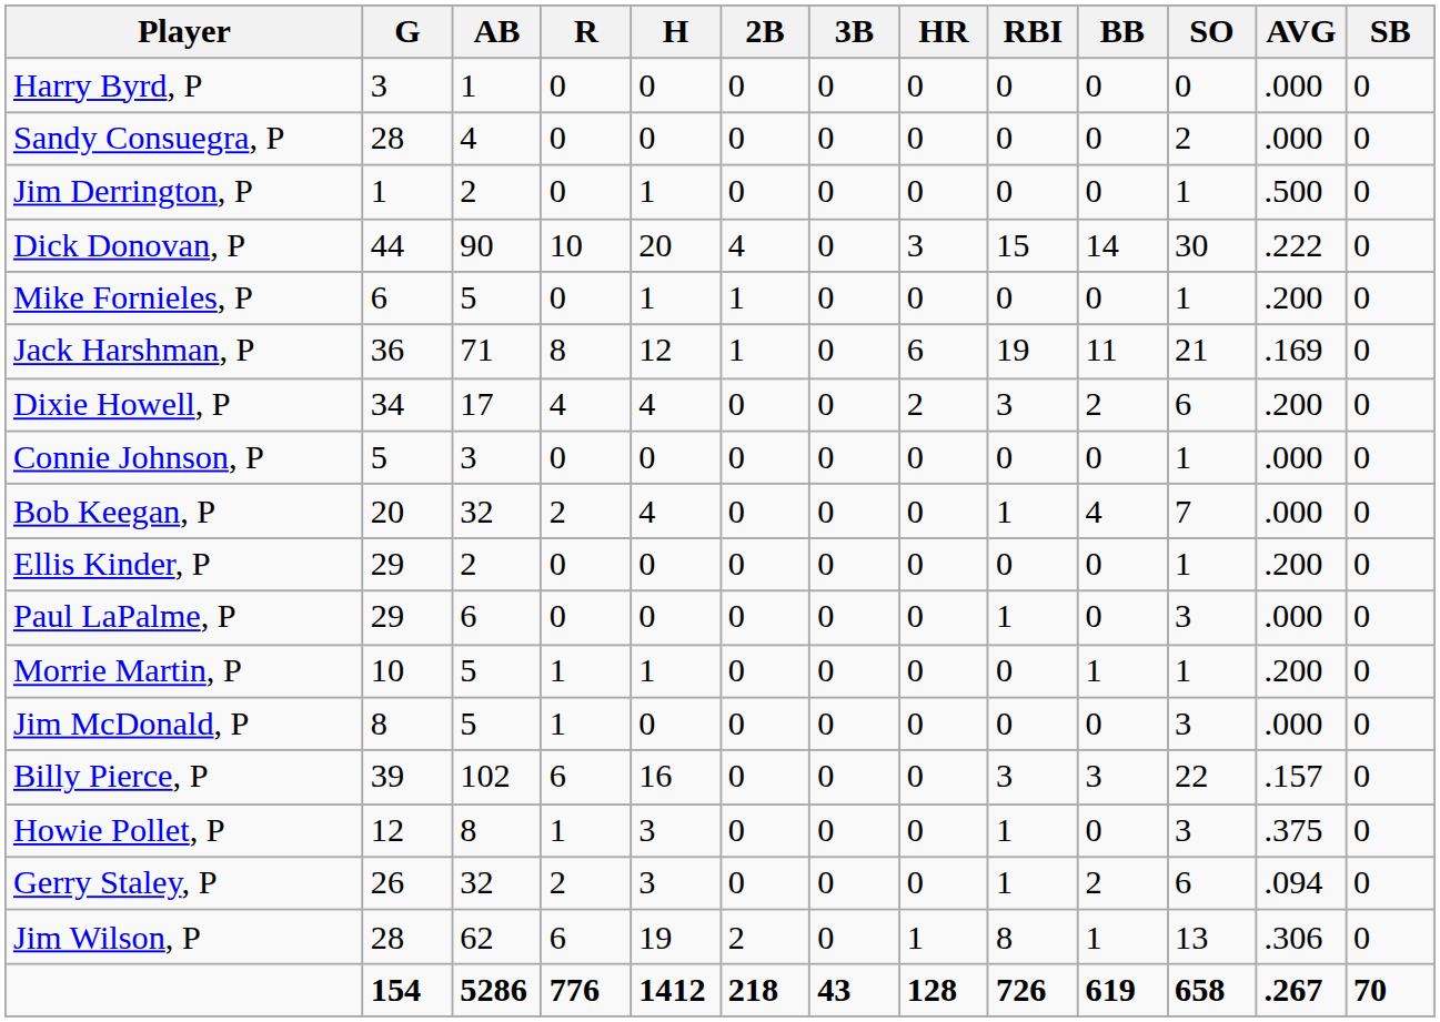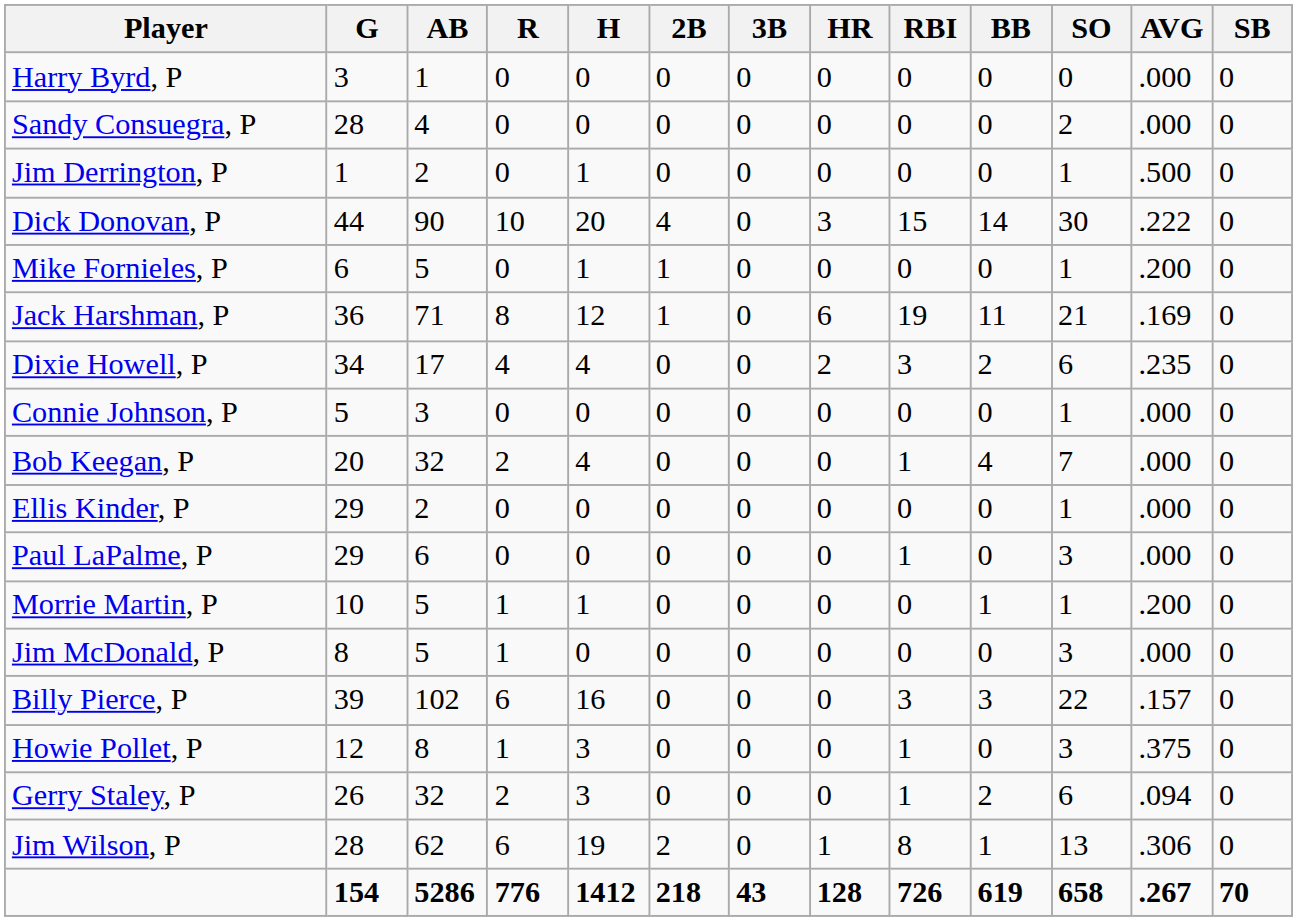 <table class="wikitable sortable">
 <tr>
 <th width="24%">Player</th>
 <th width="6%">G</th>
 <th width="6%">AB</th>
 <th width="6%">R</th>
 <th width="6%">H</th>
 <th width="6%">2B</th>
 <th width="6%">3B</th>
 <th width="6%">HR</th>
 <th width="6%">RBI</th>
 <th width="6%">BB</th>
 <th width="6%">SO</th>
 <th width="6%">AVG</th>
 <th width="6%">SB</th>
 </tr>
 <tr>
 <td><a href='#'>Harry Byrd</a>, P</td>
 <td>3</td>
 <td>1</td>
 <td>0</td>
 <td>0</td>
 <td>0</td>
 <td>0</td>
 <td>0</td>
 <td>0</td>
 <td>0</td>
 <td>0</td>
 <td>.000</td>
 <td>0</td>
 </tr>
 <tr>
 <td><a href='#'>Sandy Consuegra</a>, P</td>
 <td>28</td>
 <td>4</td>
 <td>0</td>
 <td>0</td>
 <td>0</td>
 <td>0</td>
 <td>0</td>
 <td>0</td>
 <td>0</td>
 <td>2</td>
 <td>.000</td>
 <td>0</td>
 </tr>
 <tr>
 <td><a href='#'>Jim Derrington</a>, P</td>
 <td>1</td>
 <td>2</td>
 <td>0</td>
 <td>1</td>
 <td>0</td>
 <td>0</td>
 <td>0</td>
 <td>0</td>
 <td>0</td>
 <td>1</td>
 <td>.500</td>
 <td>0</td>
 </tr>
 <tr>
 <td><a href='#'>Dick Donovan</a>, P</td>
 <td>44</td>
 <td>90</td>
 <td>10</td>
 <td>20</td>
 <td>4</td>
 <td>0</td>
 <td>3</td>
 <td>15</td>
 <td>14</td>
 <td>30</td>
 <td>.222</td>
 <td>0</td>
 </tr>
 <tr>
 <td><a href='#'>Mike Fornieles</a>, P</td>
 <td>6</td>
 <td>5</td>
 <td>0</td>
 <td>1</td>
 <td>1</td>
 <td>0</td>
 <td>0</td>
 <td>0</td>
 <td>0</td>
 <td>1</td>
 <td>.200</td>
 <td>0</td>
 </tr>
 <tr>
 <td><a href='#'>Jack Harshman</a>, P</td>
 <td>36</td>
 <td>71</td>
 <td>8</td>
 <td>12</td>
 <td>1</td>
 <td>0</td>
 <td>6</td>
 <td>19</td>
 <td>11</td>
 <td>21</td>
 <td>.169</td>
 <td>0</td>
 </tr>
 <tr>
 <td><a href='#'>Dixie Howell</a>, P</td>
 <td>34</td>
 <td>17</td>
 <td>4</td>
 <td>4</td>
 <td>0</td>
 <td>0</td>
 <td>2</td>
 <td>3</td>
 <td>2</td>
 <td>6</td>
-<td>.200</td>
+<td>.235</td>
 <td>0</td>
 </tr>
 <tr>
 <td><a href='#'>Connie Johnson</a>, P</td>
 <td>5</td>
 <td>3</td>
 <td>0</td>
 <td>0</td>
 <td>0</td>
 <td>0</td>
 <td>0</td>
 <td>0</td>
 <td>0</td>
 <td>1</td>
 <td>.000</td>
 <td>0</td>
 </tr>
 <tr>
 <td><a href='#'>Bob Keegan</a>, P</td>
 <td>20</td>
 <td>32</td>
 <td>2</td>
 <td>4</td>
 <td>0</td>
 <td>0</td>
 <td>0</td>
 <td>1</td>
 <td>4</td>
 <td>7</td>
 <td>.000</td>
 <td>0</td>
 </tr>
 <tr>
 <td><a href='#'>Ellis Kinder</a>, P</td>
 <td>29</td>
 <td>2</td>
 <td>0</td>
 <td>0</td>
 <td>0</td>
 <td>0</td>
 <td>0</td>
 <td>0</td>
 <td>0</td>
 <td>1</td>
-<td>.200</td>
+<td>.000</td>
 <td>0</td>
 </tr>
 <tr>
 <td><a href='#'>Paul LaPalme</a>, P</td>
 <td>29</td>
 <td>6</td>
 <td>0</td>
 <td>0</td>
 <td>0</td>
 <td>0</td>
 <td>0</td>
 <td>1</td>
 <td>0</td>
 <td>3</td>
 <td>.000</td>
 <td>0</td>
 </tr>
 <tr>
 <td><a href='#'>Morrie Martin</a>, P</td>
 <td>10</td>
 <td>5</td>
 <td>1</td>
 <td>1</td>
 <td>0</td>
 <td>0</td>
 <td>0</td>
 <td>0</td>
 <td>1</td>
 <td>1</td>
 <td>.200</td>
 <td>0</td>
 </tr>
 <tr>
 <td><a href='#'>Jim McDonald</a>, P</td>
 <td>8</td>
 <td>5</td>
 <td>1</td>
 <td>0</td>
 <td>0</td>
 <td>0</td>
 <td>0</td>
 <td>0</td>
 <td>0</td>
 <td>3</td>
 <td>.000</td>
 <td>0</td>
 </tr>
 <tr>
 <td><a href='#'>Billy Pierce</a>, P</td>
 <td>39</td>
 <td>102</td>
 <td>6</td>
 <td>16</td>
 <td>0</td>
 <td>0</td>
 <td>0</td>
 <td>3</td>
 <td>3</td>
 <td>22</td>
 <td>.157</td>
 <td>0</td>
 </tr>
 <tr>
 <td><a href='#'>Howie Pollet</a>, P</td>
 <td>12</td>
 <td>8</td>
 <td>1</td>
 <td>3</td>
 <td>0</td>
 <td>0</td>
 <td>0</td>
 <td>1</td>
 <td>0</td>
 <td>3</td>
 <td>.375</td>
 <td>0</td>
 </tr>
 <tr>
 <td><a href='#'>Gerry Staley</a>, P</td>
 <td>26</td>
 <td>32</td>
 <td>2</td>
 <td>3</td>
 <td>0</td>
 <td>0</td>
 <td>0</td>
 <td>1</td>
 <td>2</td>
 <td>6</td>
 <td>.094</td>
 <td>0</td>
 </tr>
 <tr>
 <td><a href='#'>Jim Wilson</a>, P</td>
 <td>28</td>
 <td>62</td>
 <td>6</td>
 <td>19</td>
 <td>2</td>
 <td>0</td>
 <td>1</td>
 <td>8</td>
 <td>1</td>
 <td>13</td>
 <td>.306</td>
 <td>0</td>
 </tr>
 <tr class="sortbottom">
 <td></td>
 <td><strong>154</strong></td>
 <td><strong>5286</strong></td>
 <td><strong>776</strong></td>
 <td><strong>1412</strong></td>
 <td><strong>218</strong></td>
 <td><strong>43</strong></td>
 <td><strong>128</strong></td>
 <td><strong>726</strong></td>
 <td><strong>619</strong></td>
 <td><strong>658</strong></td>
 <td><strong>.267</strong></td>
 <td><strong>70</strong></td>
 </tr>
 </table>
